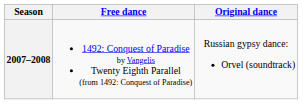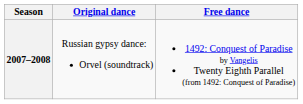 <table class="wikitable" style="text-align:center">
 <tr>
 <th>Season</th>
+<th><a href='#'>Original dance</a></th>
 <th><a href='#'>Free dance</a></th>
-<th><a href='#'>Original dance</a></th>
 </tr>
 <tr>
 <th>2007–2008 <br> </th>
+<td>Russian gypsy dance:<br><ul><li>Orvel (soundtrack)</li></ul></td>
 <td><br><ul><li><a href='#'>1492: Conquest of Paradise</a> <br><small> by <a href='#'>Vangelis</a> </small></li><li>Twenty Eighth Parallel <br><small> (from 1492: Conquest of Paradise) </small></li></ul></td>
-<td>Russian gypsy dance:<br><ul><li>Orvel (soundtrack)</li></ul></td>
 </tr>
 </table>
